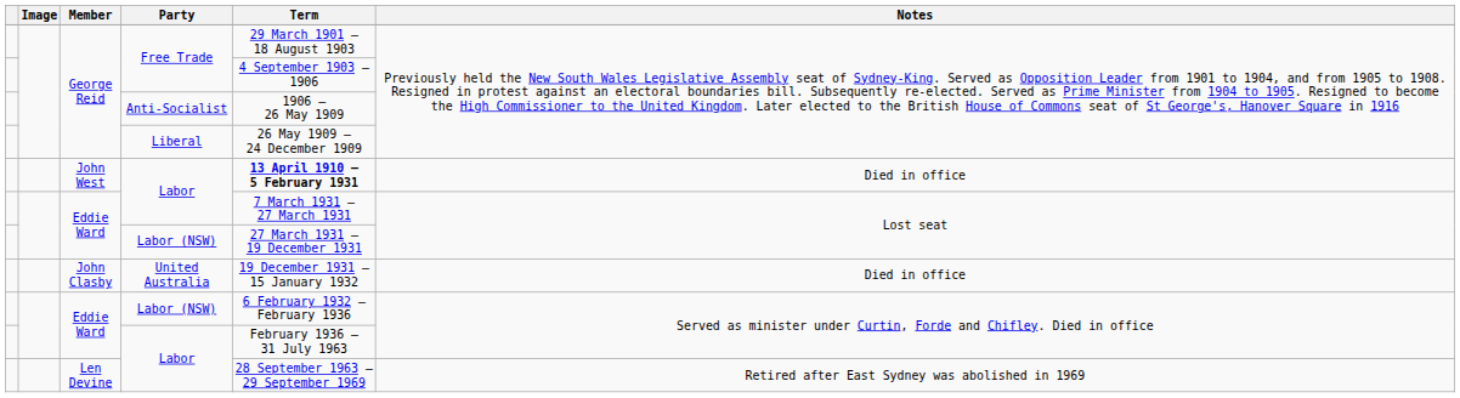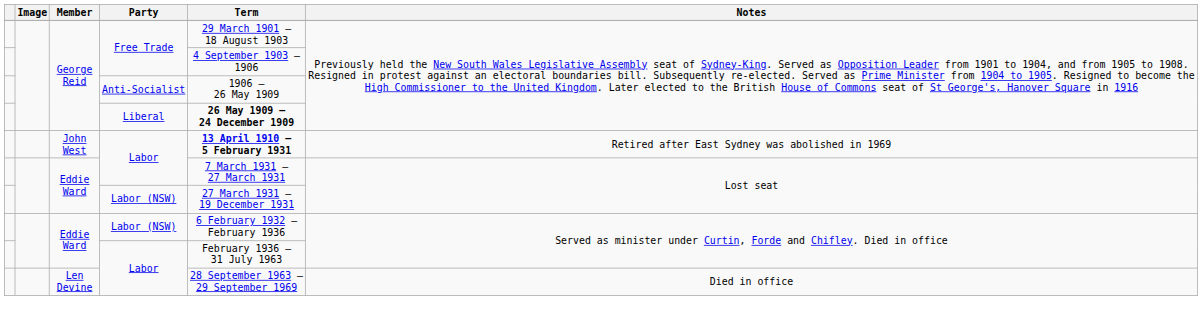 <table class=wikitable style="text-align:center">
 <tr>
 <th></th>
 <th>Image</th>
 <th>Member</th>
 <th>Party</th>
 <th>Term</th>
 <th>Notes</th>
 </tr>
 <tr>
 </tr>
 <tr>
 <td> </td>
 <td rowspan=4></td>
 <td rowspan=4><a href='#'>George Reid</a><br></td>
 <td rowspan="2"><a href='#'>Free Trade</a></td>
 <td nowrap><a href='#'>29 March 1901</a> –<br>18 August 1903</td>
 <td rowspan=4>Previously held the <a href='#'>New South Wales Legislative Assembly</a> seat of <a href='#'>Sydney-King</a>. Served as <a href='#'>Opposition Leader</a> from 1901 to 1904, and from 1905 to 1908. Resigned in protest against an electoral boundaries bill. Subsequently re-elected. Served as <a href='#'>Prime Minister</a> from <a href='#'>1904 to 1905</a>. Resigned to become the <a href='#'>High Commissioner to the United Kingdom</a>. Later elected to the British <a href='#'>House of Commons</a> seat of <a href='#'>St George's, Hanover Square</a> in <a href='#'>1916</a></td>
 </tr>
 <tr>
 <td> </td>
 <td nowrap><a href='#'>4 September 1903</a> –<br>1906</td>
 </tr>
 <tr>
 <td> </td>
 <td nowrap><a href='#'>Anti-Socialist</a></td>
 <td nowrap>1906 –<br>26 May 1909</td>
 </tr>
 <tr>
 <td> </td>
 <td nowrap><a href='#'>Liberal</a></td>
-<td nowrap>26 May 1909 –<br>24 December 1909</td>
+<td nowrap><strong>26 May 1909 –<br>24 December 1909</strong></td>
 </tr>
 <tr>
 <td> </td>
 <td></td>
 <td><a href='#'>John West</a><br></td>
 <td rowspan="2"><a href='#'>Labor</a></td>
 <td><strong><a href='#'>13 April 1910</a> –<br>5 February 1931</strong></td>
-<td>Died in office</td>
+<td>Retired after East Sydney was abolished in 1969</td>
 </tr>
 <tr>
 <td> </td>
 <td rowspan=2></td>
 <td rowspan=2><a href='#'>Eddie Ward</a><br></td>
 <td nowrap><a href='#'>7 March 1931</a> –<br><a href='#'>27 March 1931</a></td>
 <td rowspan=2>Lost seat</td>
 </tr>
 <tr>
 <td> </td>
 <td nowrap><a href='#'>Labor (NSW)</a></td>
 <td nowrap><a href='#'>27 March 1931</a> –<br><a href='#'>19 December 1931</a></td>
-</tr>
-<tr>
-<td> </td>
-<td></td>
-<td><a href='#'>John Clasby</a><br></td>
-<td><a href='#'>United Australia</a></td>
-<td nowrap><a href='#'>19 December 1931</a> –<br>15 January 1932</td>
-<td>Died in office</td>
 </tr>
 <tr>
 <td> </td>
 <td rowspan=2></td>
 <td rowspan=2><a href='#'>Eddie Ward</a><br></td>
 <td><a href='#'>Labor (NSW)</a></td>
 <td nowrap><a href='#'>6 February 1932</a> –<br>February 1936</td>
 <td rowspan=2>Served as minister under <a href='#'>Curtin</a>, <a href='#'>Forde</a> and <a href='#'>Chifley</a>. Died in office</td>
 </tr>
 <tr>
 <td> </td>
 <td rowspan="2"><a href='#'>Labor</a></td>
 <td nowrap>February 1936 –<br>31 July 1963</td>
 </tr>
 <tr>
 <td> </td>
 <td></td>
 <td><a href='#'>Len Devine</a><br></td>
 <td nowrap><a href='#'>28 September 1963</a> –<br><a href='#'>29 September 1969</a></td>
-<td>Retired after East Sydney was abolished in 1969</td>
+<td>Died in office</td>
 </tr>
 </table>
